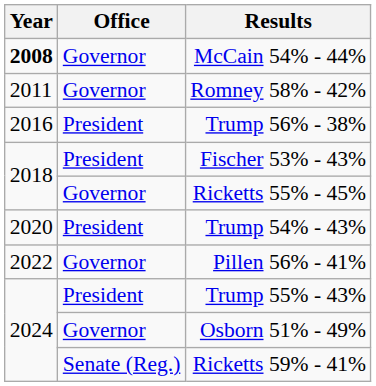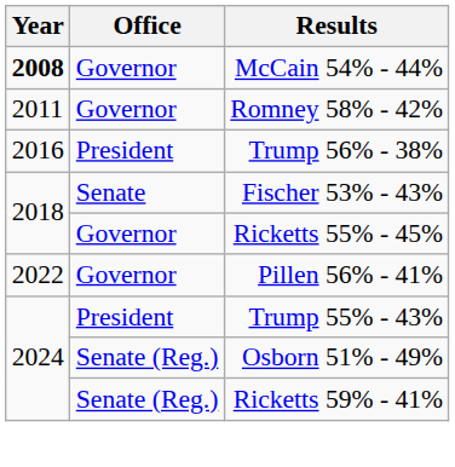 <table class=wikitable>
 <tr>
 <th>Year</th>
 <th>Office</th>
 <th>Results</th>
 </tr>
 <tr>
 <td><strong>2008</strong></td>
 <td><a href='#'>Governor</a></td>
 <td align="right" ><a href='#'>McCain</a> 54% - 44%</td>
 </tr>
 <tr>
 <td>2011</td>
 <td><a href='#'>Governor</a></td>
 <td align="right" ><a href='#'>Romney</a> 58% - 42%</td>
 </tr>
 <tr>
 <td>2016</td>
 <td><a href='#'>President</a></td>
 <td align="right" ><a href='#'>Trump</a> 56% - 38%</td>
 </tr>
 <tr>
 <td rowspan=2>2018</td>
-<td><a href='#'>President</a></td>
+<td><a href='#'>Senate</a></td>
 <td align="right" ><a href='#'>Fischer</a> 53% - 43%</td>
 </tr>
 <tr>
 <td><a href='#'>Governor</a></td>
 <td align="right" ><a href='#'>Ricketts</a> 55% - 45%</td>
-</tr>
-<tr>
-<td>2020</td>
-<td><a href='#'>President</a></td>
-<td align="right" ><a href='#'>Trump</a> 54% - 43%</td>
 </tr>
 <tr>
 <td>2022</td>
 <td><a href='#'>Governor</a></td>
 <td align="right" ><a href='#'>Pillen</a> 56% - 41%</td>
 </tr>
 <tr>
 <td rowspan=3>2024</td>
 <td><a href='#'>President</a></td>
 <td align="right" ><a href='#'>Trump</a> 55% - 43%</td>
 </tr>
 <tr>
-<td><a href='#'>Governor</a></td>
+<td><a href='#'>Senate (Reg.)</a></td>
 <td align="right" ><a href='#'>Osborn</a> 51% - 49%</td>
 </tr>
 <tr>
 <td><a href='#'>Senate (Reg.)</a></td>
 <td align="right" ><a href='#'>Ricketts</a> 59% - 41%</td>
 </tr>
 </table>
